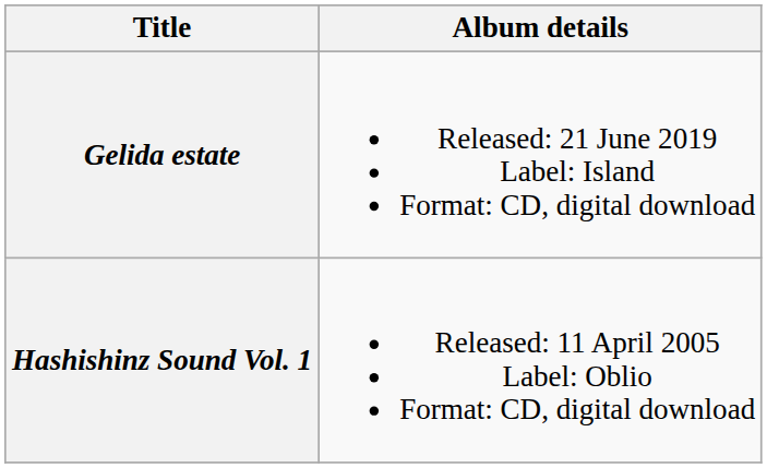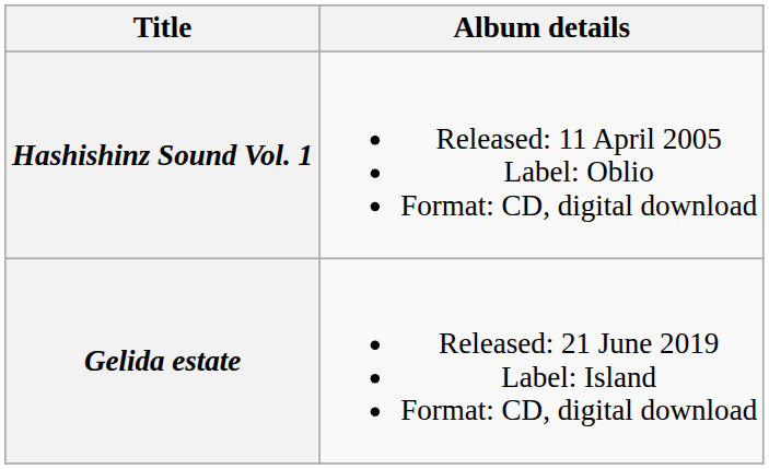 <table class="wikitable plainrowheaders" style="text-align:center;">
 <tr>
 <th scope="col">Title</th>
 <th scope="col">Album details</th>
 </tr>
 <tr>
+<th scope="row"><em>Hashishinz Sound Vol. 1</em></th>
+<td><br><ul><li>Released: 11 April 2005</li><li>Label: Oblio</li><li>Format: CD, digital download</li></ul></td>
+</tr>
+<tr>
 <th scope="row"><em>Gelida estate</em></th>
 <td><br><ul><li>Released: 21 June 2019</li><li>Label: Island</li><li>Format: CD, digital download</li></ul></td>
 </tr>
-<tr>
-<th scope="row"><em>Hashishinz Sound Vol. 1</em></th>
-<td><br><ul><li>Released: 11 April 2005</li><li>Label: Oblio</li><li>Format: CD, digital download</li></ul></td>
-</tr>
 </table>
